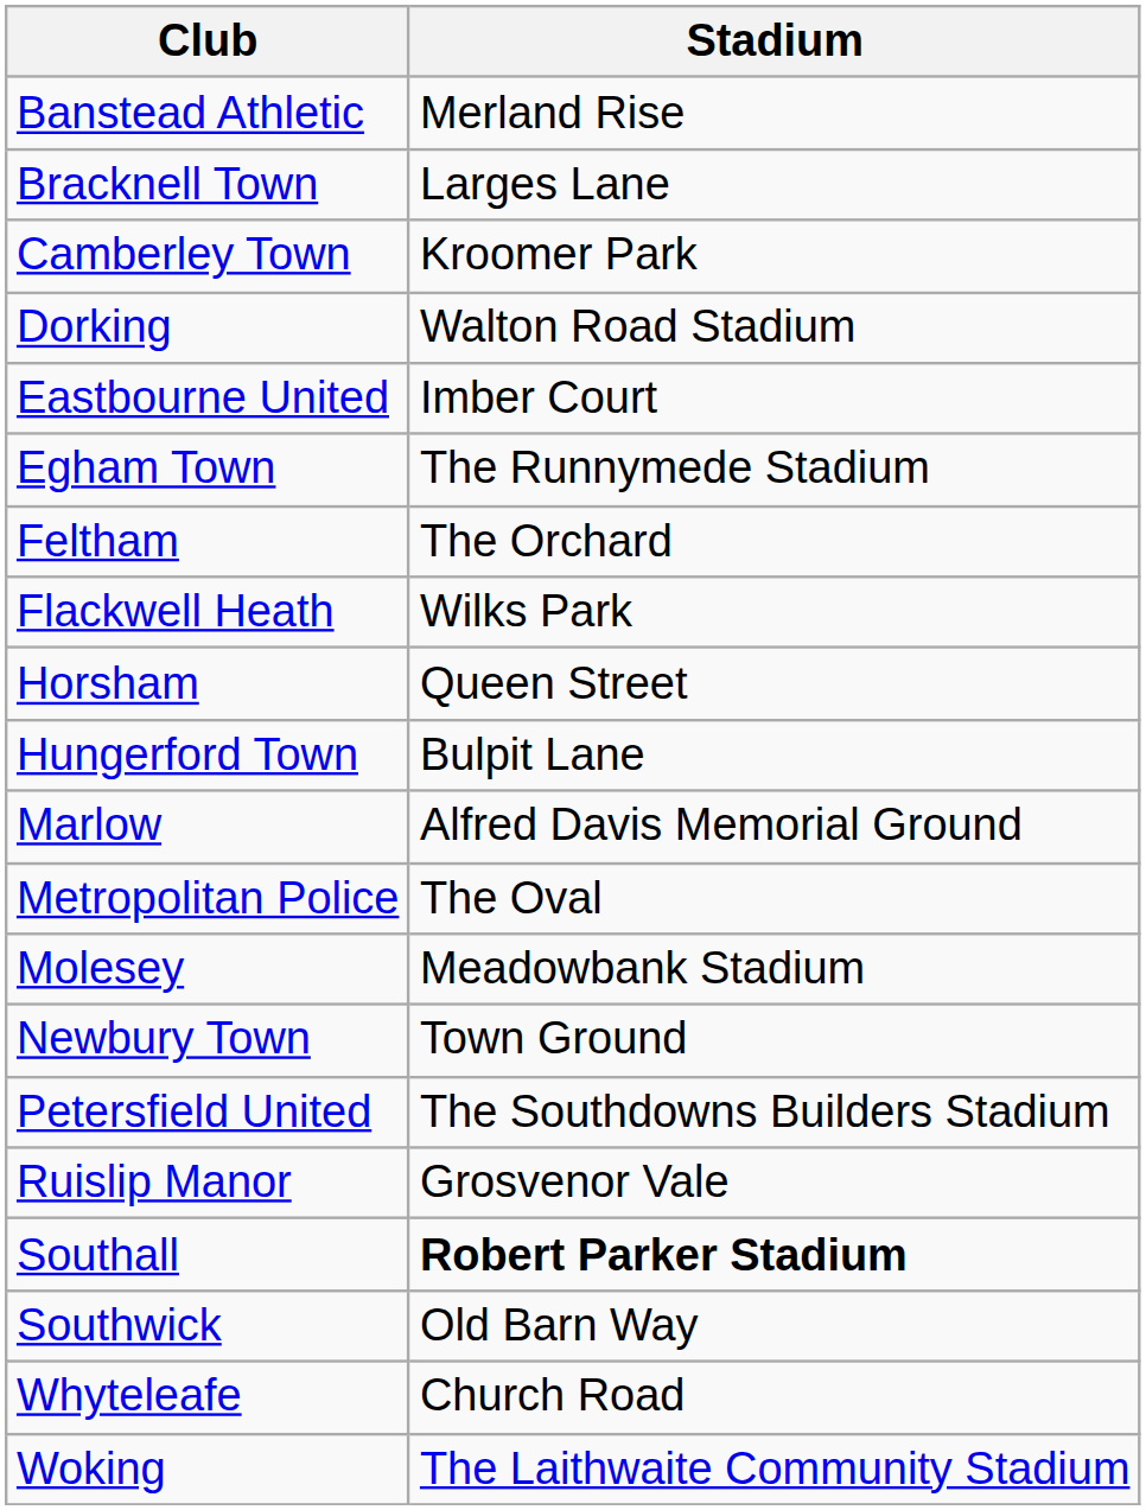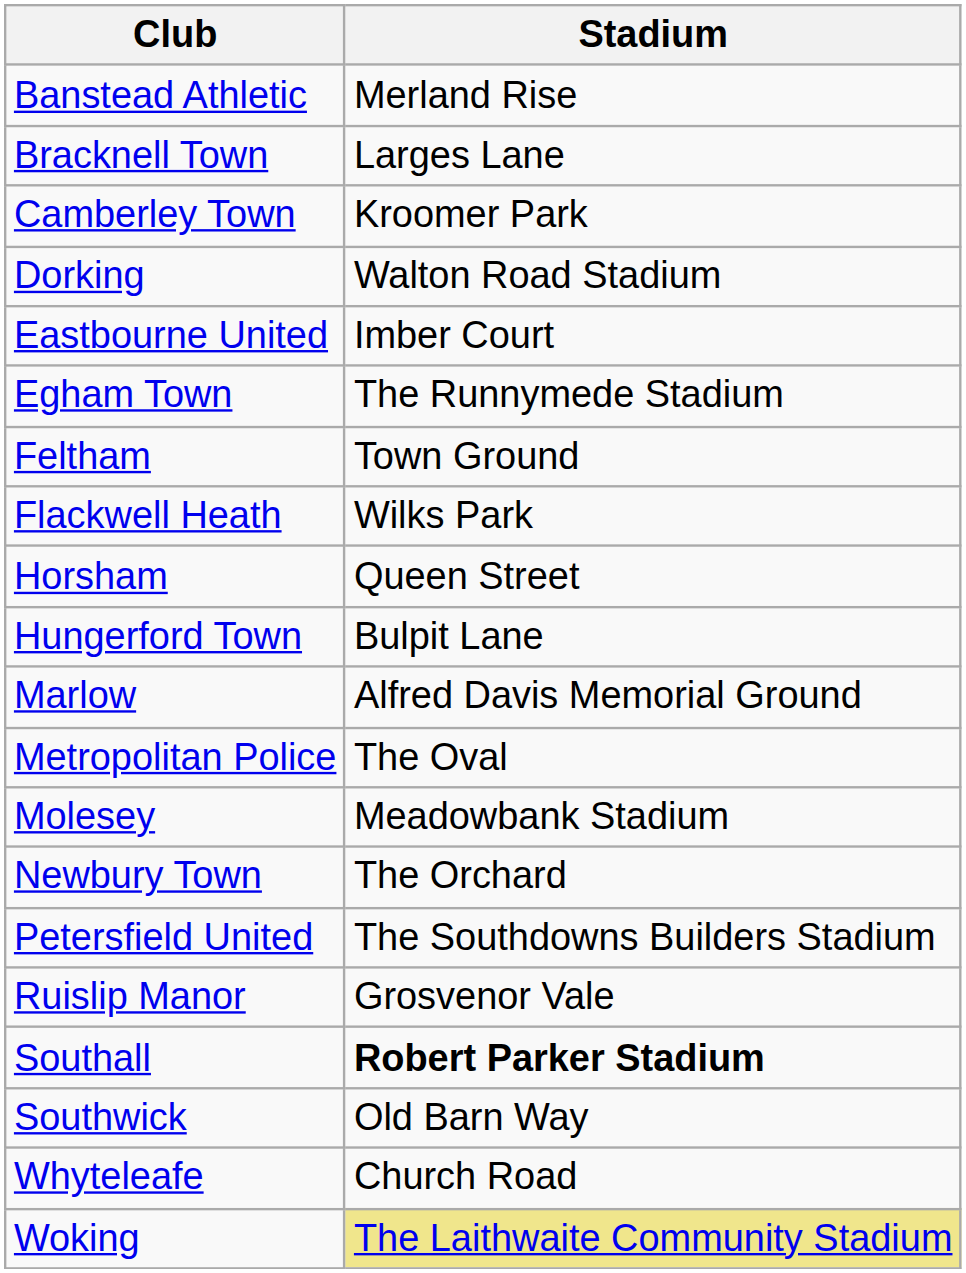 <table class="wikitable sortable">
 <tr>
 <th>Club</th>
 <th>Stadium</th>
 </tr>
 <tr>
 <td><a href='#'>Banstead Athletic</a></td>
 <td>Merland Rise</td>
 </tr>
 <tr>
 <td><a href='#'>Bracknell Town</a></td>
 <td>Larges Lane</td>
 </tr>
 <tr>
 <td><a href='#'>Camberley Town</a></td>
 <td>Kroomer Park</td>
 </tr>
 <tr>
 <td><a href='#'>Dorking</a></td>
 <td>Walton Road Stadium</td>
 </tr>
 <tr>
 <td><a href='#'>Eastbourne United</a></td>
 <td>Imber Court</td>
 </tr>
 <tr>
 <td><a href='#'>Egham Town</a></td>
 <td>The Runnymede Stadium</td>
 </tr>
 <tr>
 <td><a href='#'>Feltham</a></td>
-<td>The Orchard</td>
+<td>Town Ground</td>
 </tr>
 <tr>
 <td><a href='#'>Flackwell Heath</a></td>
 <td>Wilks Park</td>
 </tr>
 <tr>
 <td><a href='#'>Horsham</a></td>
 <td>Queen Street</td>
 </tr>
 <tr>
 <td><a href='#'>Hungerford Town</a></td>
 <td>Bulpit Lane</td>
 </tr>
 <tr>
 <td><a href='#'>Marlow</a></td>
 <td>Alfred Davis Memorial Ground</td>
 </tr>
 <tr>
 <td><a href='#'>Metropolitan Police</a></td>
 <td>The Oval</td>
 </tr>
 <tr>
 <td><a href='#'>Molesey</a></td>
 <td>Meadowbank Stadium</td>
 </tr>
 <tr>
 <td><a href='#'>Newbury Town</a></td>
-<td>Town Ground</td>
+<td>The Orchard</td>
 </tr>
 <tr>
 <td><a href='#'>Petersfield United</a></td>
 <td>The Southdowns Builders Stadium</td>
 </tr>
 <tr>
 <td><a href='#'>Ruislip Manor</a></td>
 <td>Grosvenor Vale</td>
 </tr>
 <tr>
 <td><a href='#'>Southall</a></td>
 <td><strong>Robert Parker Stadium</strong></td>
 </tr>
 <tr>
 <td><a href='#'>Southwick</a></td>
 <td>Old Barn Way</td>
 </tr>
 <tr>
 <td><a href='#'>Whyteleafe</a></td>
 <td>Church Road</td>
 </tr>
 <tr>
 <td><a href='#'>Woking</a></td>
-<td><a href='#'>The Laithwaite Community Stadium</a></td>
+<td style="background: khaki;"><a href='#'>The Laithwaite Community Stadium</a></td>
 </tr>
 </table>
